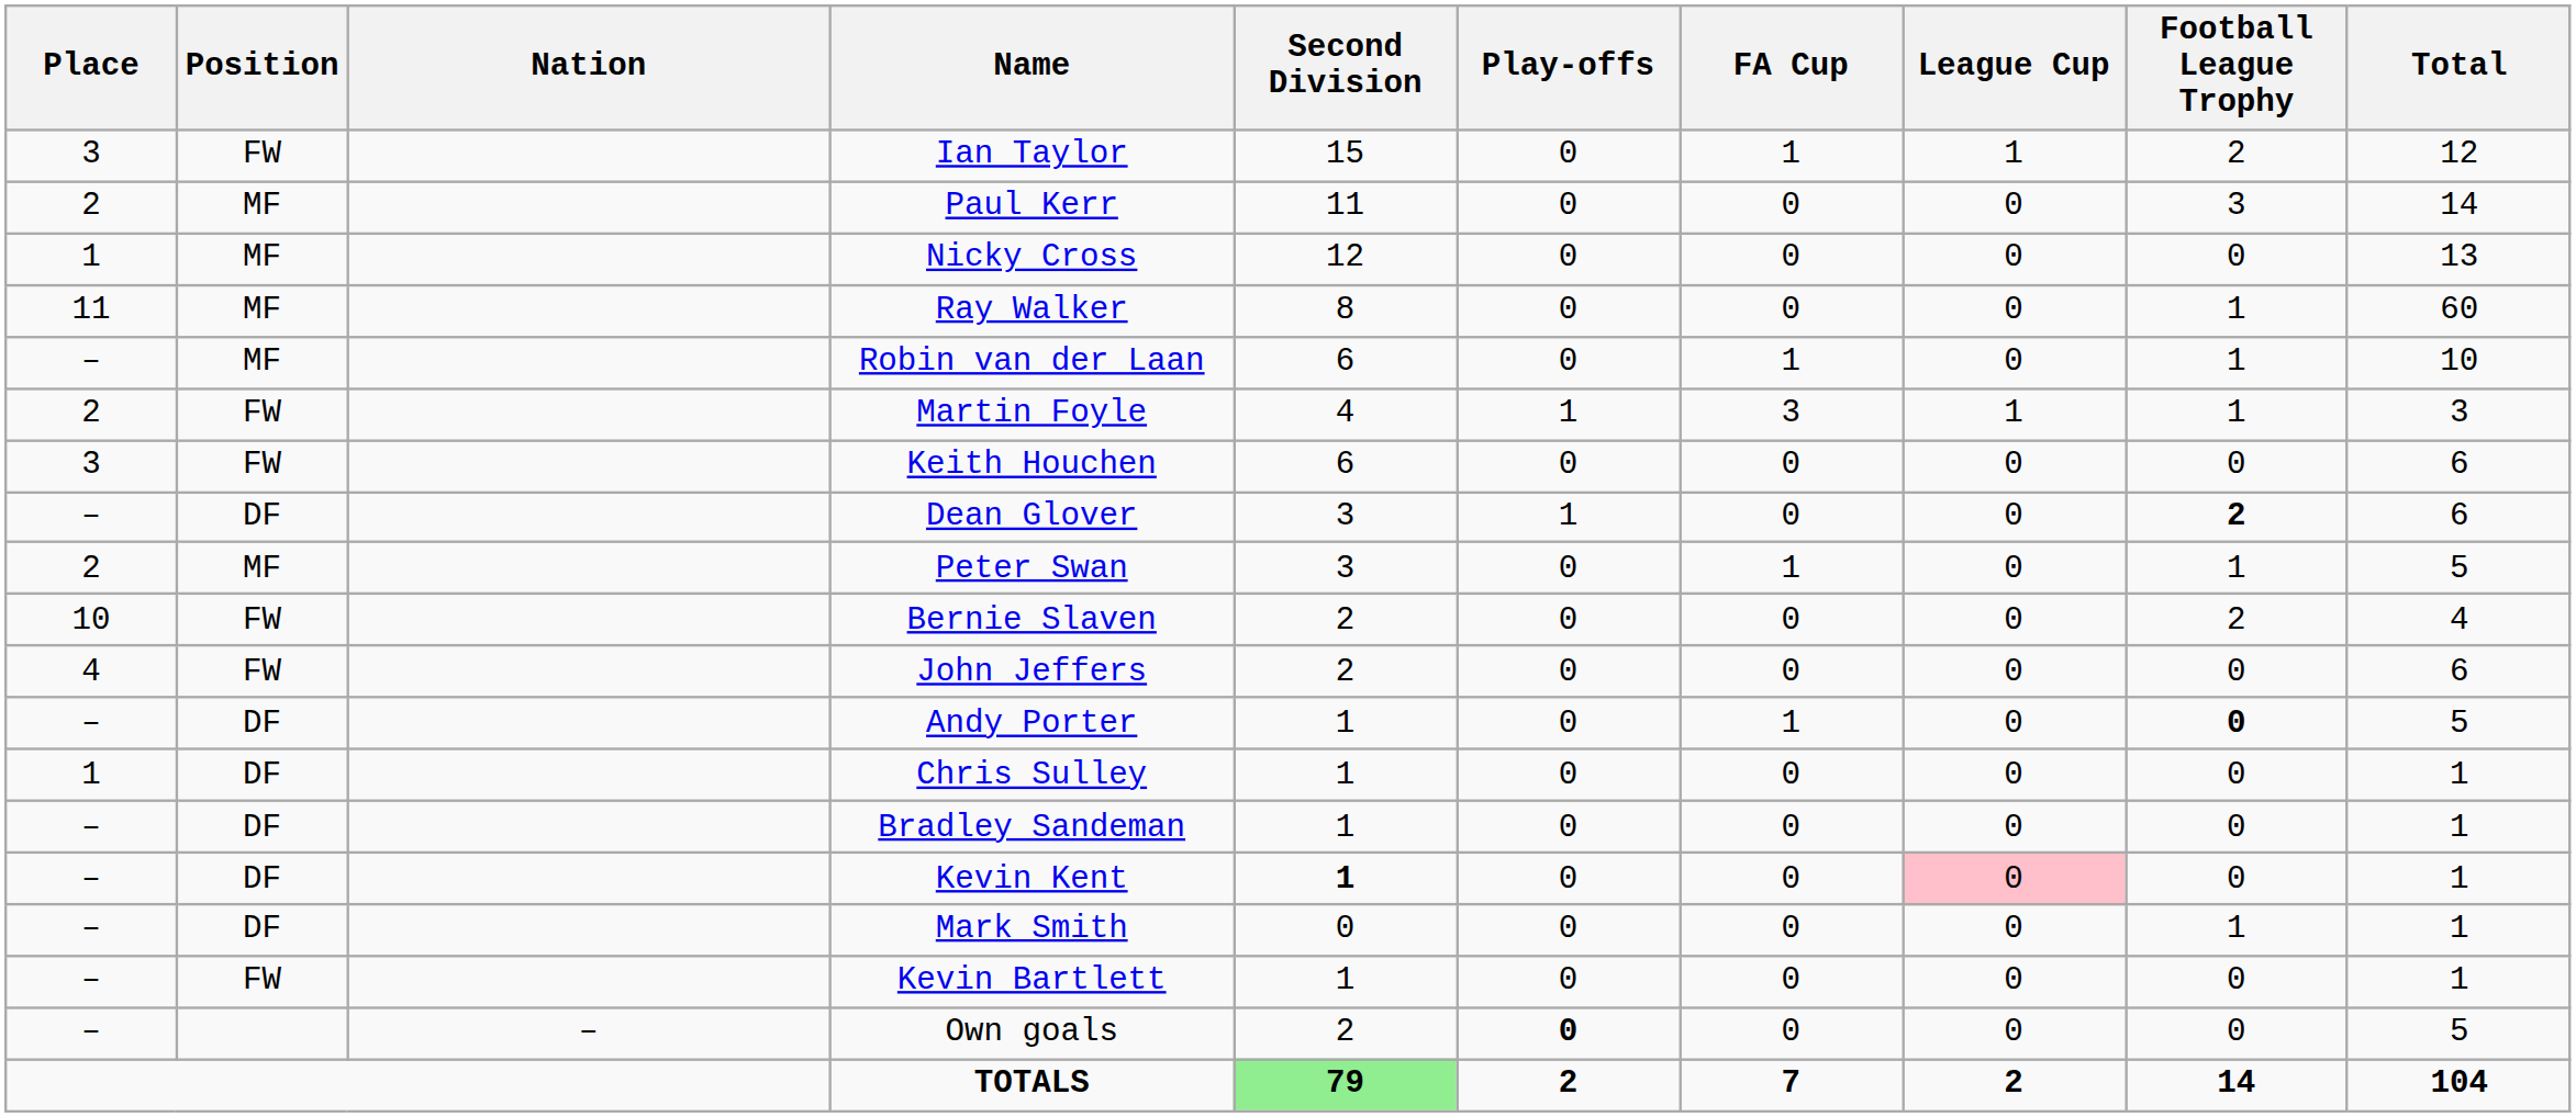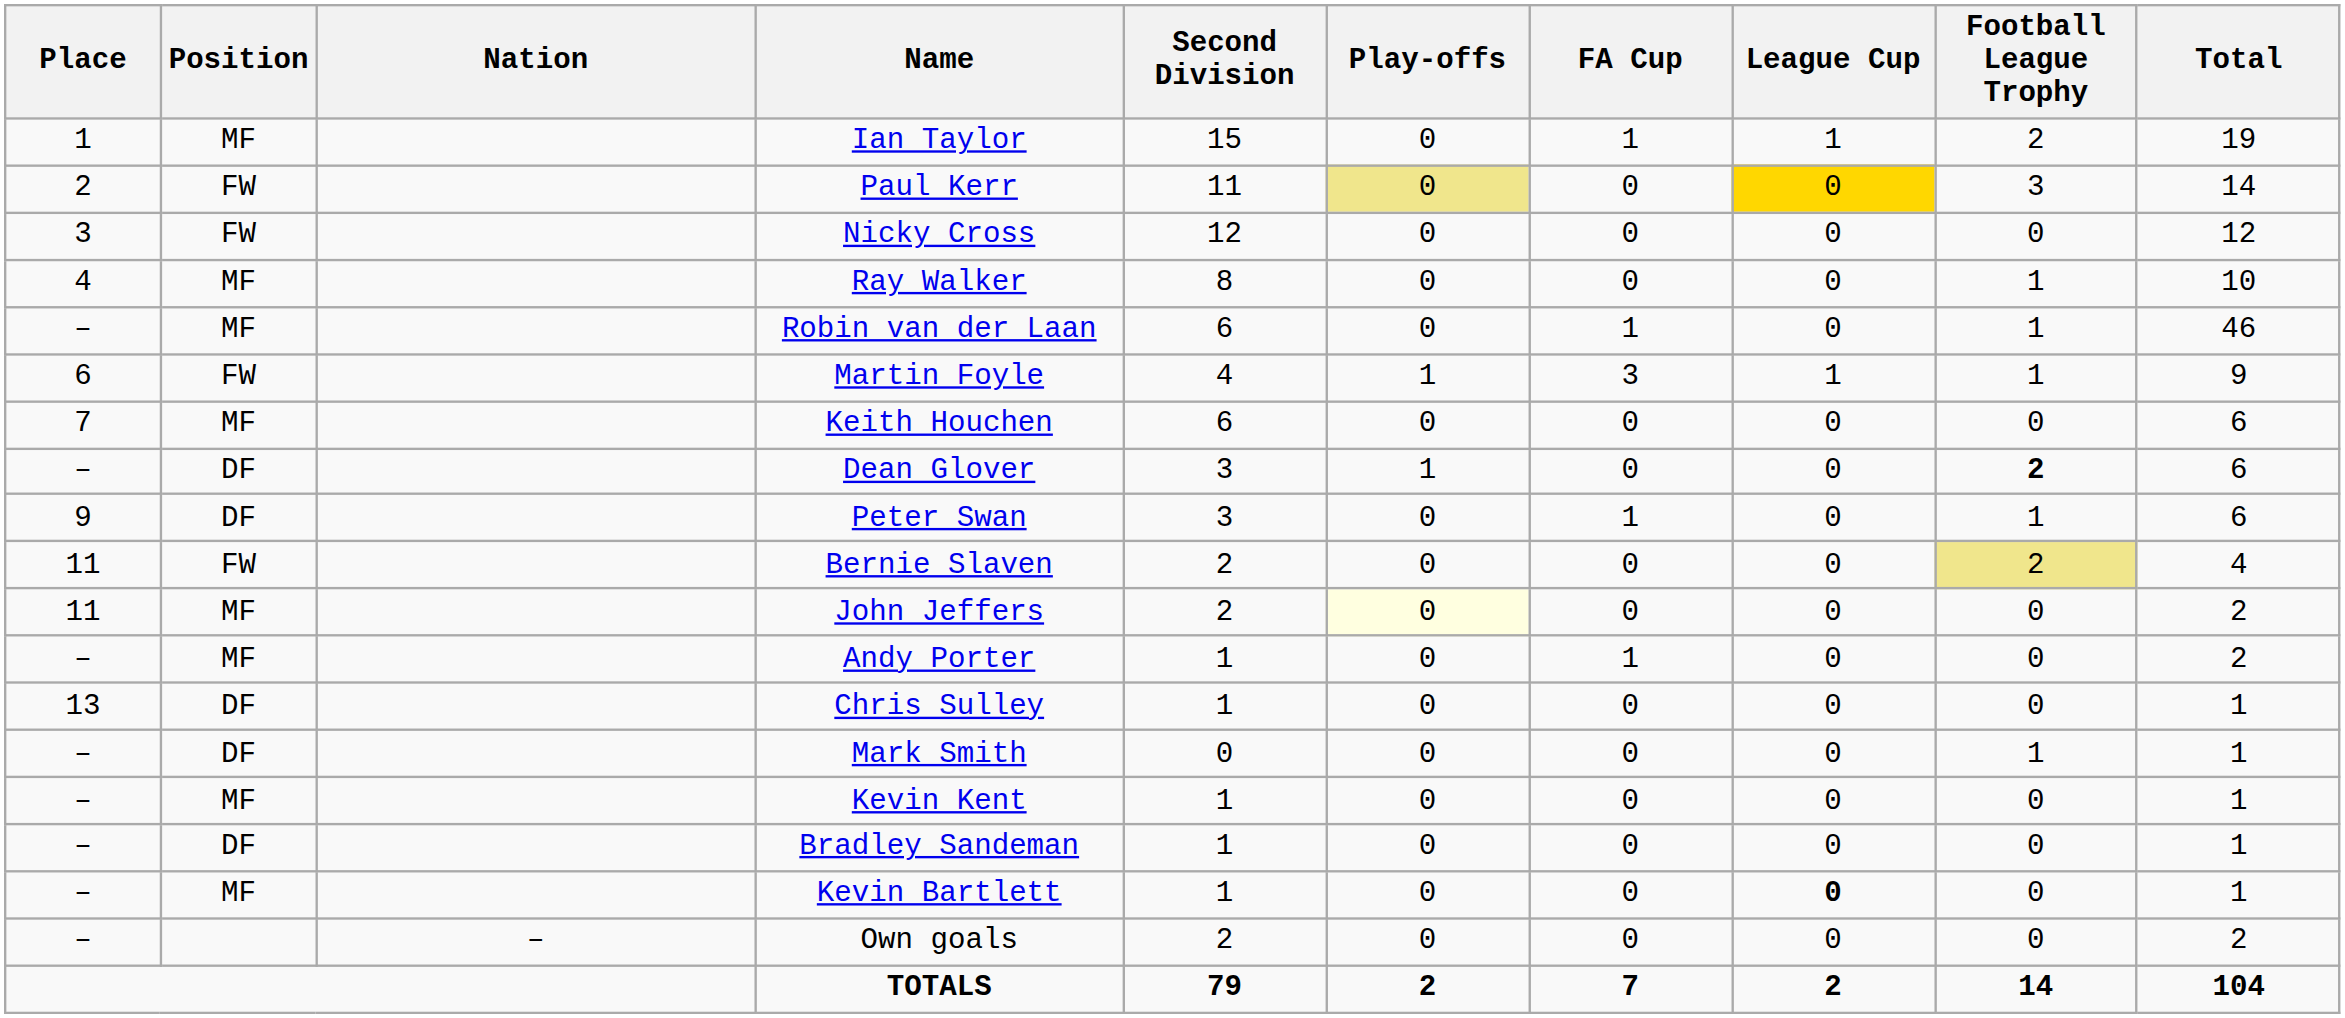 <table class="wikitable" style="font-size: 95%; text-align: center;">
 <tr>
 <th width=60>Place</th>
 <th width=60>Position</th>
 <th width=180>Nation</th>
 <th width=150>Name</th>
 <th width=80>Second Division</th>
 <th width=80>Play-offs</th>
 <th width=80>FA Cup</th>
 <th width=80>League Cup</th>
 <th width=80>Football League Trophy</th>
 <th width=80>Total</th>
 </tr>
 <tr>
-<td>3</td>
-<td>FW</td>
+<td>1</td>
+<td>MF</td>
 <td></td>
 <td><a href='#'>Ian Taylor</a></td>
 <td>15</td>
 <td>0</td>
 <td>1</td>
 <td>1</td>
 <td>2</td>
-<td>12</td>
+<td>19</td>
 </tr>
 <tr>
 <td>2</td>
-<td>MF</td>
+<td>FW</td>
 <td></td>
 <td><a href='#'>Paul Kerr</a></td>
 <td>11</td>
+<td style="background: khaki;">0</td>
 <td>0</td>
-<td>0</td>
-<td>0</td>
+<td style="background: gold;">0</td>
 <td>3</td>
 <td>14</td>
 </tr>
 <tr>
-<td>1</td>
-<td>MF</td>
+<td>3</td>
+<td>FW</td>
 <td></td>
 <td><a href='#'>Nicky Cross</a></td>
 <td>12</td>
 <td>0</td>
 <td>0</td>
 <td>0</td>
 <td>0</td>
-<td>13</td>
+<td>12</td>
 </tr>
 <tr>
-<td>11</td>
+<td>4</td>
 <td>MF</td>
 <td></td>
 <td><a href='#'>Ray Walker</a></td>
 <td>8</td>
 <td>0</td>
 <td>0</td>
 <td>0</td>
 <td>1</td>
-<td>60</td>
+<td>10</td>
 </tr>
 <tr>
 <td>–</td>
 <td>MF</td>
 <td></td>
 <td><a href='#'>Robin van der Laan</a></td>
 <td>6</td>
 <td>0</td>
 <td>1</td>
 <td>0</td>
 <td>1</td>
-<td>10</td>
+<td>46</td>
 </tr>
 <tr>
-<td>2</td>
+<td>6</td>
 <td>FW</td>
 <td></td>
 <td><a href='#'>Martin Foyle</a></td>
 <td>4</td>
 <td>1</td>
 <td>3</td>
 <td>1</td>
 <td>1</td>
-<td>3</td>
+<td>9</td>
 </tr>
 <tr>
-<td>3</td>
-<td>FW</td>
+<td>7</td>
+<td>MF</td>
 <td></td>
 <td><a href='#'>Keith Houchen</a></td>
 <td>6</td>
 <td>0</td>
 <td>0</td>
 <td>0</td>
 <td>0</td>
 <td>6</td>
 </tr>
 <tr>
 <td>–</td>
 <td>DF</td>
 <td></td>
 <td><a href='#'>Dean Glover</a></td>
 <td>3</td>
 <td>1</td>
 <td>0</td>
 <td>0</td>
 <td><strong>2</strong></td>
 <td>6</td>
 </tr>
 <tr>
-<td>2</td>
-<td>MF</td>
+<td>9</td>
+<td>DF</td>
 <td></td>
 <td><a href='#'>Peter Swan</a></td>
 <td>3</td>
 <td>0</td>
 <td>1</td>
 <td>0</td>
 <td>1</td>
-<td>5</td>
+<td>6</td>
 </tr>
 <tr>
-<td>10</td>
+<td>11</td>
 <td>FW</td>
 <td></td>
 <td><a href='#'>Bernie Slaven</a></td>
 <td>2</td>
 <td>0</td>
 <td>0</td>
 <td>0</td>
-<td>2</td>
+<td style="background: khaki;">2</td>
 <td>4</td>
 </tr>
 <tr>
-<td>4</td>
-<td>FW</td>
+<td>11</td>
+<td>MF</td>
 <td></td>
 <td><a href='#'>John Jeffers</a></td>
 <td>2</td>
+<td style="background: lightyellow;">0</td>
 <td>0</td>
 <td>0</td>
 <td>0</td>
-<td>0</td>
-<td>6</td>
+<td>2</td>
 </tr>
 <tr>
 <td>–</td>
-<td>DF</td>
+<td>MF</td>
 <td></td>
 <td><a href='#'>Andy Porter</a></td>
 <td>1</td>
 <td>0</td>
 <td>1</td>
 <td>0</td>
-<td><strong>0</strong></td>
-<td>5</td>
+<td>0</td>
+<td>2</td>
 </tr>
 <tr>
-<td>1</td>
+<td>13</td>
 <td>DF</td>
 <td></td>
 <td><a href='#'>Chris Sulley</a></td>
+<td>1</td>
+<td>0</td>
+<td>0</td>
+<td>0</td>
+<td>0</td>
+<td>1</td>
+</tr>
+<tr>
+<td>–</td>
+<td>DF</td>
+<td></td>
+<td><a href='#'>Mark Smith</a></td>
+<td>0</td>
+<td>0</td>
+<td>0</td>
+<td>0</td>
+<td>1</td>
+<td>1</td>
+</tr>
+<tr>
+<td>–</td>
+<td>MF</td>
+<td></td>
+<td><a href='#'>Kevin Kent</a></td>
 <td>1</td>
 <td>0</td>
 <td>0</td>
 <td>0</td>
 <td>0</td>
 <td>1</td>
 </tr>
 <tr>
 <td>–</td>
 <td>DF</td>
 <td></td>
 <td><a href='#'>Bradley Sandeman</a></td>
 <td>1</td>
 <td>0</td>
 <td>0</td>
 <td>0</td>
 <td>0</td>
 <td>1</td>
 </tr>
 <tr>
 <td>–</td>
-<td>DF</td>
-<td></td>
-<td><a href='#'>Kevin Kent</a></td>
-<td><strong>1</strong></td>
-<td>0</td>
-<td>0</td>
-<td style="background: pink;">0</td>
-<td>0</td>
-<td>1</td>
-</tr>
-<tr>
-<td>–</td>
-<td>DF</td>
-<td></td>
-<td><a href='#'>Mark Smith</a></td>
-<td>0</td>
-<td>0</td>
-<td>0</td>
-<td>0</td>
-<td>1</td>
-<td>1</td>
-</tr>
-<tr>
-<td>–</td>
-<td>FW</td>
+<td>MF</td>
 <td></td>
 <td><a href='#'>Kevin Bartlett</a></td>
 <td>1</td>
 <td>0</td>
 <td>0</td>
-<td>0</td>
+<td><strong>0</strong></td>
 <td>0</td>
 <td>1</td>
 </tr>
 <tr>
 <td>–</td>
 <td></td>
 <td>–</td>
 <td>Own goals</td>
 <td>2</td>
-<td><strong>0</strong></td>
 <td>0</td>
 <td>0</td>
 <td>0</td>
-<td>5</td>
+<td>0</td>
+<td>2</td>
 </tr>
 <tr>
 <td colspan="3"></td>
 <td><strong>TOTALS</strong></td>
-<td style="background: lightgreen;"><strong>79</strong></td>
+<td><strong>79</strong></td>
 <td><strong>2</strong></td>
 <td><strong>7</strong></td>
 <td><strong>2</strong></td>
 <td><strong>14</strong></td>
 <td><strong>104</strong></td>
 </tr>
 </table>
